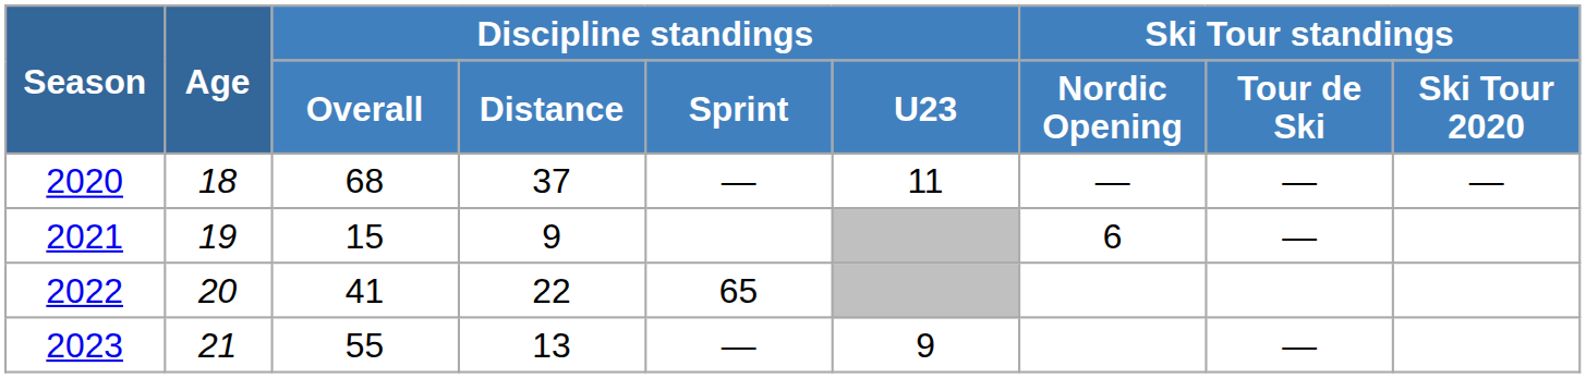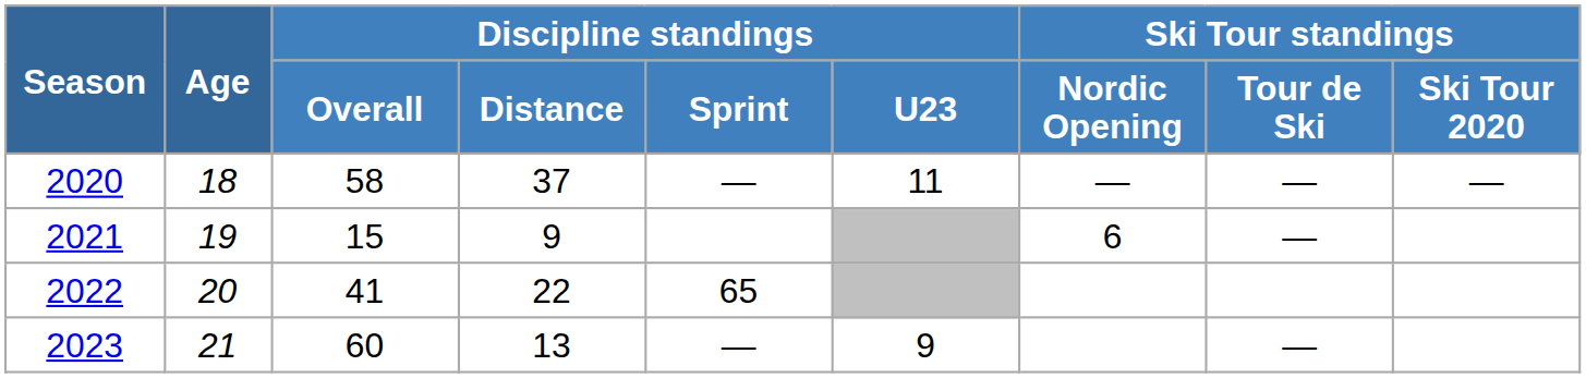 <table class="wikitable" style="font-size:95%; text-align:center; border:grey solid 1px; border-collapse:collapse; background:#ffffff;">
 <tr>
 <th style="background-color:#369; color:white; width:60px;" rowspan="2"> Season </th>
 <th style="background-color:#369; color:white; width:40px;" rowspan="2"> Age </th>
 <th style="background-color:#4180be; color:white;" colspan="4">Discipline standings</th>
 <th style="background-color:#4180be; color:white;" colspan="3">Ski Tour standings</th>
 </tr>
 <tr>
 <th style="background-color:#4180be; color:white; width:75px;">Overall</th>
 <th style="background-color:#4180be; color:white; width:75px;">Distance</th>
 <th style="background-color:#4180be; color:white; width:75px;">Sprint</th>
 <th style="background-color:#4180be; color:white; width:75px;">U23</th>
 <th style="background-color:#4180be; color:white; width:75px;">Nordic<br>Opening</th>
 <th style="background-color:#4180be; color:white; width:75px;">Tour de<br>Ski</th>
 <th style="background-color:#4180be; color:white; width:75px;">Ski Tour<br>2020</th>
 </tr>
 <tr>
 <td><a href='#'>2020</a></td>
 <td><em>18</em></td>
-<td>68</td>
+<td>58</td>
 <td>37</td>
 <td>—</td>
 <td>11</td>
 <td>—</td>
 <td>—</td>
 <td>—</td>
 </tr>
 <tr>
 <td><a href='#'>2021</a></td>
 <td><em>19</em></td>
 <td>15</td>
 <td>9</td>
 <td></td>
 <td style="background:silver;"></td>
 <td>6</td>
 <td>—</td>
 <td></td>
 </tr>
 <tr>
 <td><a href='#'>2022</a></td>
 <td><em>20</em></td>
 <td>41</td>
 <td>22</td>
 <td>65</td>
 <td style="background:silver;"></td>
 <td></td>
 <td></td>
 <td></td>
 </tr>
 <tr>
 <td><a href='#'>2023</a></td>
 <td><em>21</em></td>
-<td>55</td>
+<td>60</td>
 <td>13</td>
 <td>—</td>
 <td>9</td>
 <td></td>
 <td>—</td>
 <td></td>
 </tr>
 </table>
